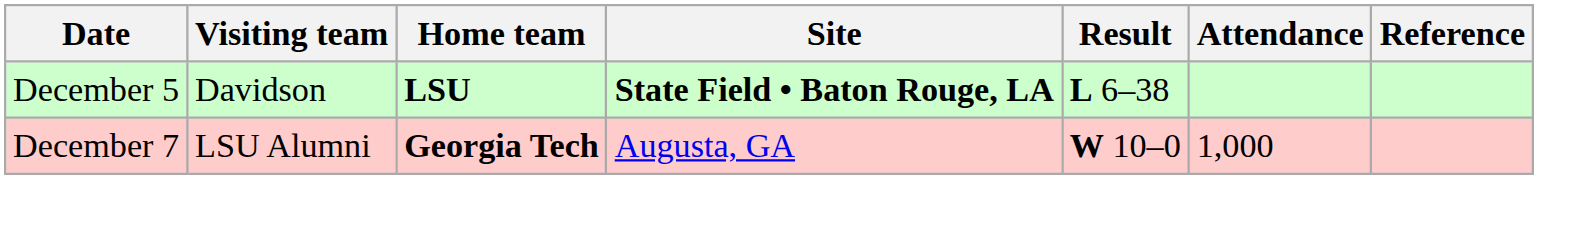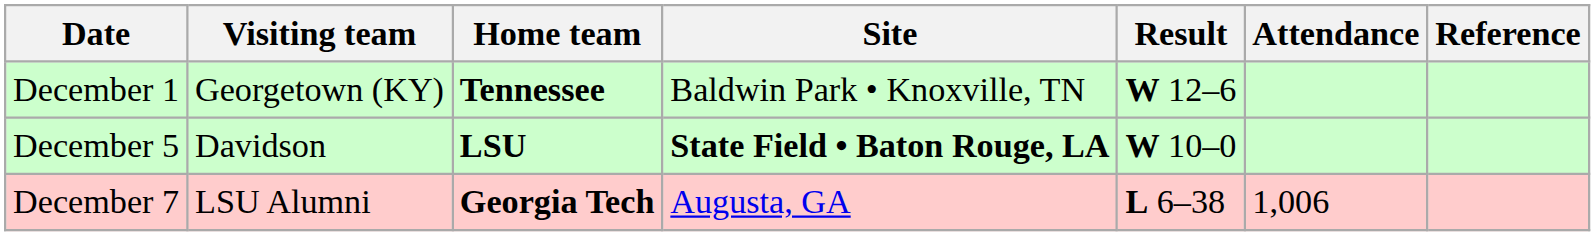 <table class="wikitable" style="font-size:95%;">
 <tr>
 <th>Date</th>
 <th>Visiting team</th>
 <th>Home team</th>
 <th>Site</th>
 <th>Result</th>
 <th>Attendance</th>
 <th class="unsortable">Reference</th>
 </tr>
 <tr bgcolor=ccffcc>
+<td>December 1</td>
+<td>Georgetown (KY)</td>
+<td><strong>Tennessee</strong></td>
+<td>Baldwin Park • Knoxville, TN</td>
+<td><strong>W</strong> 12–6</td>
+<td></td>
+<td></td>
+</tr>
+<tr bgcolor=ccffcc>
 <td>December 5</td>
 <td>Davidson</td>
 <td><strong>LSU</strong></td>
 <td><strong>State Field • Baton Rouge, LA</strong></td>
-<td><strong>L</strong> 6–38</td>
+<td><strong>W</strong> 10–0</td>
 <td></td>
 <td></td>
 </tr>
 <tr bgcolor=ffcccc>
 <td>December 7</td>
 <td>LSU Alumni</td>
 <td><strong>Georgia Tech</strong></td>
 <td><a href='#'>Augusta, GA</a></td>
-<td><strong>W</strong> 10–0</td>
-<td>1,000</td>
+<td><strong>L</strong> 6–38</td>
+<td>1,006</td>
 <td></td>
 </tr>
 </table>
